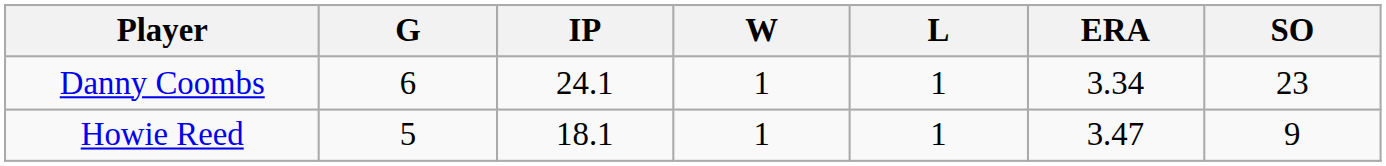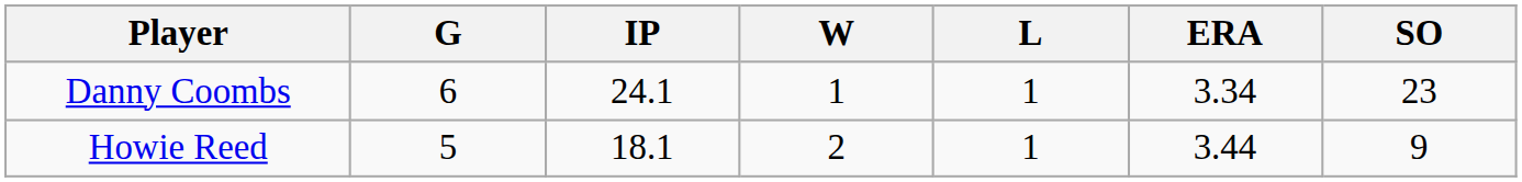 <table class="wikitable sortable">
 <tr>
 <th bgcolor="#DDDDFF" width="16%">Player</th>
 <th bgcolor="#DDDDFF" width="9%">G</th>
 <th bgcolor="#DDDDFF" width="9%">IP</th>
 <th bgcolor="#DDDDFF" width="9%">W</th>
 <th bgcolor="#DDDDFF" width="9%">L</th>
 <th bgcolor="#DDDDFF" width="9%">ERA</th>
 <th bgcolor="#DDDDFF" width="9%">SO</th>
 </tr>
 <tr align="center">
 <td><a href='#'>Danny Coombs</a></td>
 <td>6</td>
 <td>24.1</td>
 <td>1</td>
 <td>1</td>
 <td>3.34</td>
 <td>23</td>
 </tr>
 <tr align=center>
 <td><a href='#'>Howie Reed</a></td>
 <td>5</td>
 <td>18.1</td>
+<td>2</td>
 <td>1</td>
-<td>1</td>
-<td>3.47</td>
+<td>3.44</td>
 <td>9</td>
 </tr>
 </table>
